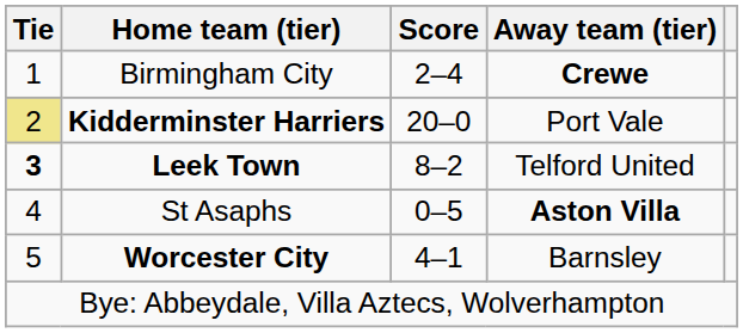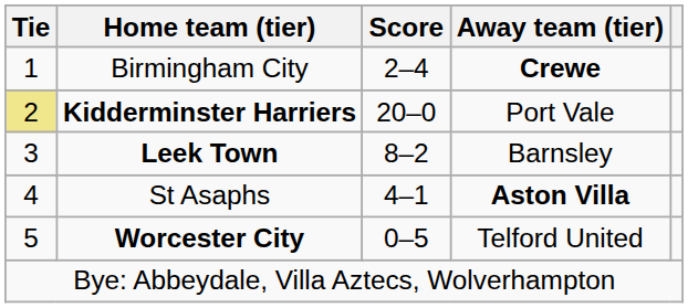 <table class="wikitable" style="text-align:center; font-size:85%">
 <tr>
 <th>Tie</th>
 <th>Home team (tier)</th>
 <th>Score</th>
 <th>Away team (tier)</th>
 <th></th>
 </tr>
 <tr>
 <td align="center">1</td>
 <td>Birmingham City</td>
 <td align="center">2–4</td>
 <td><strong>Crewe</strong></td>
 <td></td>
 </tr>
 <tr>
 <td align="center" style="background: khaki;">2</td>
 <td><strong>Kidderminster Harriers</strong></td>
 <td align="center">20–0</td>
 <td>Port Vale</td>
 <td></td>
 </tr>
 <tr>
-<td align="center"><strong>3</strong></td>
+<td align="center">3</td>
 <td><strong>Leek Town</strong></td>
 <td align="center">8–2</td>
-<td>Telford United</td>
+<td>Barnsley</td>
 <td></td>
 </tr>
 <tr>
 <td align="center">4</td>
 <td>St Asaphs</td>
-<td align="center">0–5</td>
+<td align="center">4–1</td>
 <td><strong>Aston Villa</strong></td>
 <td></td>
 </tr>
 <tr>
 <td align="center">5</td>
 <td><strong>Worcester City</strong></td>
-<td align="center">4–1</td>
-<td>Barnsley</td>
+<td align="center">0–5</td>
+<td>Telford United</td>
 <td></td>
 </tr>
 <tr>
 <td colspan="5" align="center">Bye: Abbeydale, Villa Aztecs, Wolverhampton</td>
 </tr>
 </table>
